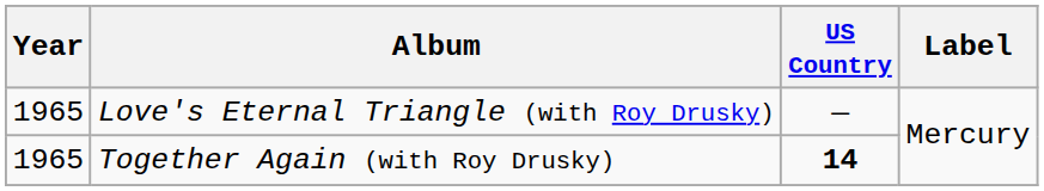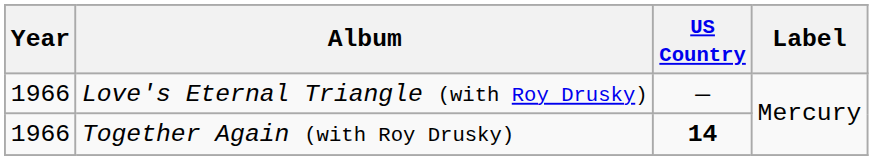 <table class="wikitable">
 <tr>
 <th>Year</th>
 <th>Album</th>
 <th><small><a href='#'>US<br>Country</a></small></th>
 <th>Label</th>
 </tr>
 <tr>
-<td>1965</td>
+<td>1966</td>
 <td><em>Love's Eternal Triangle</em> <small>(with <a href='#'>Roy Drusky</a>)</small></td>
 <td style="text-align:center;">—</td>
 <td rowspan="2">Mercury</td>
 </tr>
 <tr>
-<td>1965</td>
+<td>1966</td>
 <td><em>Together Again</em> <small>(with Roy Drusky)</small></td>
 <td style="text-align:center;"><strong>14</strong></td>
 </tr>
 </table>
